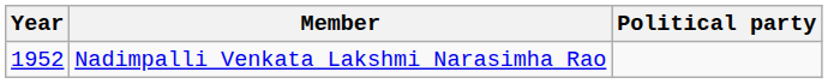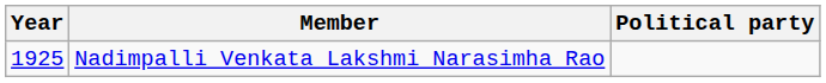 <table class="wikitable sortable">
 <tr>
 <th>Year</th>
 <th>Member</th>
 <th colspan="2">Political party</th>
 </tr>
 <tr>
-<td><a href='#'>1952</a></td>
+<td><a href='#'>1925</a></td>
 <td><a href='#'>Nadimpalli Venkata Lakshmi Narasimha Rao</a></td>
 <td></td>
 </tr>
 </table>
